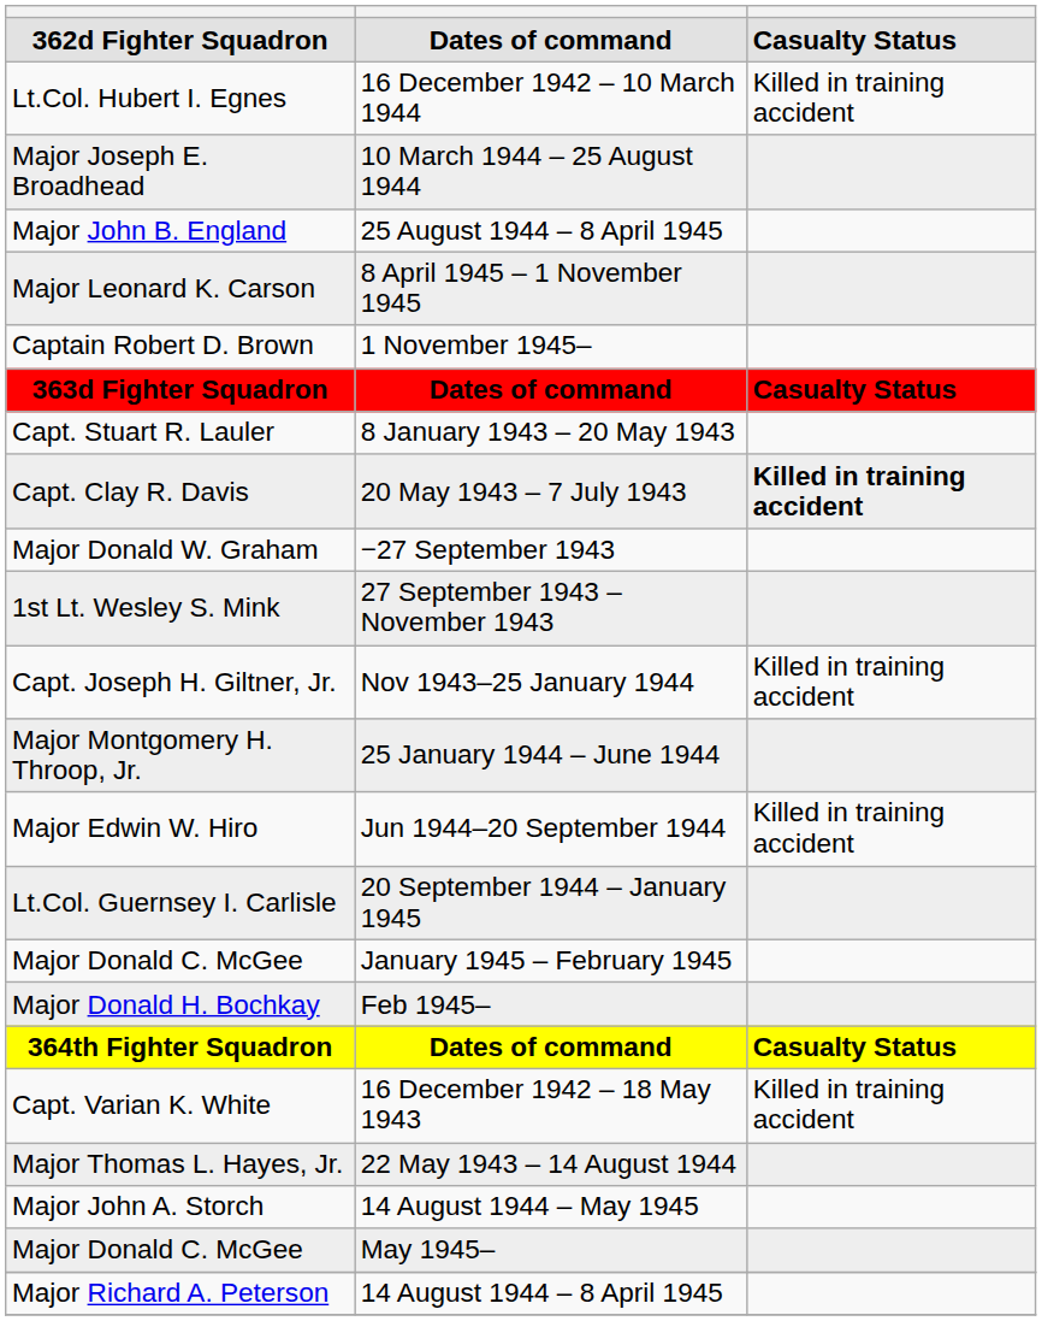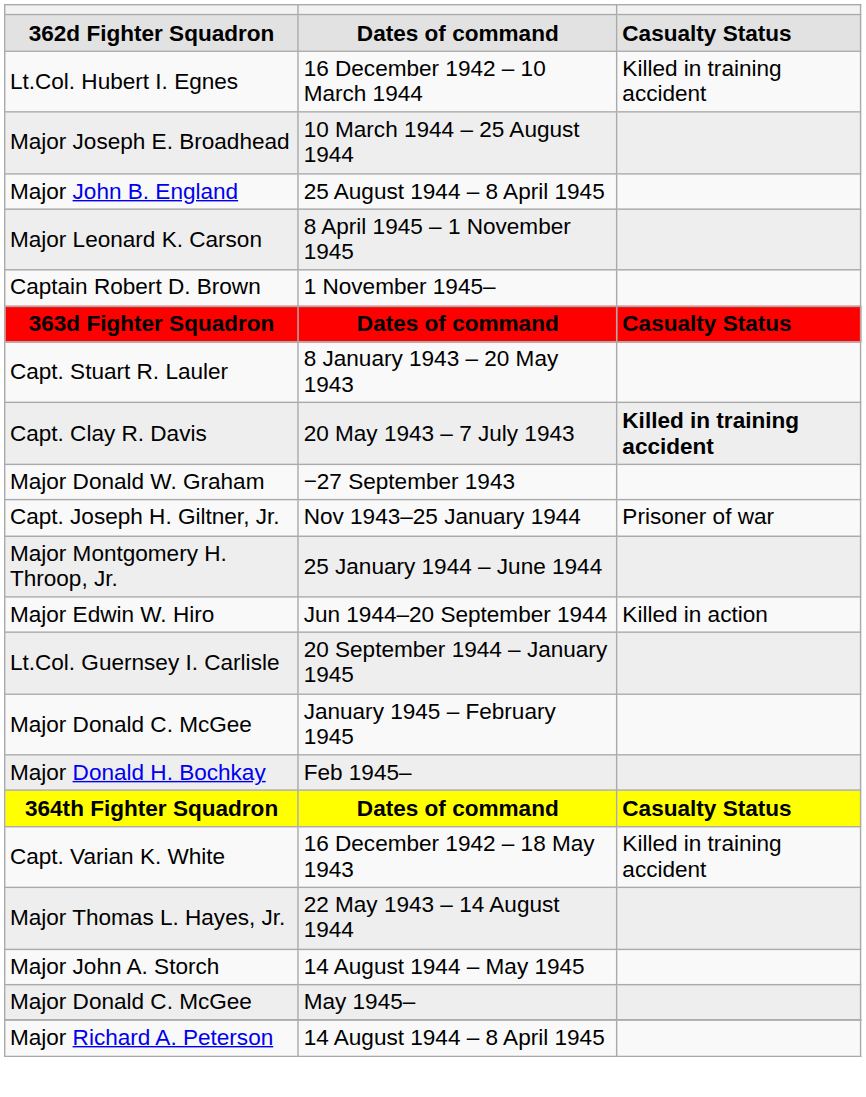 <table align=center class="wikitable">
 <tr>
 <th></th>
 <th></th>
 <th></th>
 </tr>
 <tr style="background: #e2e2e2;">
 <td align=center><strong>362d Fighter Squadron</strong></td>
 <td align=center><strong>Dates of command</strong></td>
 <td><strong>Casualty Status</strong></td>
 </tr>
 <tr>
 <td>Lt.Col. Hubert I. Egnes</td>
 <td>16 December 1942 – 10 March 1944</td>
 <td>Killed in training accident</td>
 </tr>
 <tr style="background: #eeeeee;">
 <td>Major Joseph E. Broadhead</td>
 <td>10 March 1944 – 25 August 1944</td>
 <td></td>
 </tr>
 <tr>
 <td>Major <a href='#'>John B. England</a></td>
 <td>25 August 1944 – 8 April 1945</td>
 <td></td>
 </tr>
 <tr style="background: #eeeeee;">
 <td>Major Leonard K. Carson</td>
 <td>8 April 1945 – 1 November 1945</td>
 <td></td>
 </tr>
 <tr>
 <td>Captain Robert D. Brown</td>
 <td>1 November 1945–</td>
 <td></td>
 </tr>
 <tr style="background: red;">
 <td align=center><strong>363d Fighter Squadron</strong></td>
 <td align=center><strong>Dates of command</strong></td>
 <td><strong>Casualty Status</strong></td>
 </tr>
 <tr>
 <td>Capt. Stuart R. Lauler</td>
 <td>8 January 1943 – 20 May 1943</td>
 <td></td>
 </tr>
 <tr style="background: #eeeeee;">
 <td>Capt. Clay R. Davis</td>
 <td>20 May 1943 – 7 July 1943</td>
 <td><strong>Killed in training accident</strong></td>
 </tr>
 <tr>
 <td>Major Donald W. Graham</td>
 <td>−27 September 1943</td>
 <td></td>
 </tr>
-<tr style="background: #eeeeee;">
-<td>1st Lt. Wesley S. Mink</td>
-<td>27 September 1943 – November 1943</td>
-<td></td>
-</tr>
 <tr>
 <td>Capt. Joseph H. Giltner, Jr.</td>
 <td>Nov 1943–25 January 1944</td>
-<td>Killed in training accident</td>
+<td>Prisoner of war</td>
 </tr>
 <tr style="background: #eeeeee;">
 <td>Major Montgomery H. Throop, Jr.</td>
 <td>25 January 1944 – June 1944</td>
 <td></td>
 </tr>
 <tr>
 <td>Major Edwin W. Hiro</td>
 <td>Jun 1944–20 September 1944</td>
-<td>Killed in training accident</td>
+<td>Killed in action</td>
 </tr>
 <tr style="background: #eeeeee;">
 <td>Lt.Col. Guernsey I. Carlisle</td>
 <td>20 September 1944 – January 1945</td>
 <td></td>
 </tr>
 <tr>
 <td>Major Donald C. McGee</td>
 <td>January 1945 – February 1945</td>
 <td></td>
 </tr>
 <tr style="background: #eeeeee;">
 <td>Major <a href='#'>Donald H. Bochkay</a></td>
 <td>Feb 1945–</td>
 <td></td>
 </tr>
 <tr style="background: yellow;">
 <td align=center><strong>364th Fighter Squadron</strong></td>
 <td align=center><strong>Dates of command</strong></td>
 <td><strong>Casualty Status</strong></td>
 </tr>
 <tr>
 <td>Capt. Varian K. White</td>
 <td>16 December 1942 – 18 May 1943</td>
 <td>Killed in training accident</td>
 </tr>
 <tr style="background: #eeeeee;">
 <td>Major Thomas L. Hayes, Jr.</td>
 <td>22 May 1943 – 14 August 1944</td>
 <td></td>
 </tr>
 <tr>
 <td>Major John A. Storch</td>
 <td>14 August 1944 – May 1945</td>
 <td></td>
 </tr>
 <tr style="background: #eeeeee;">
 <td>Major Donald C. McGee</td>
 <td>May 1945–</td>
 <td></td>
 </tr>
 <tr style="background: #eeeeee;">
 </tr>
 <tr>
 <td>Major <a href='#'>Richard A. Peterson</a></td>
 <td>14 August 1944 – 8 April 1945</td>
 <td></td>
 </tr>
 <tr style="background: #eeeeee;">
 </tr>
 </table>
